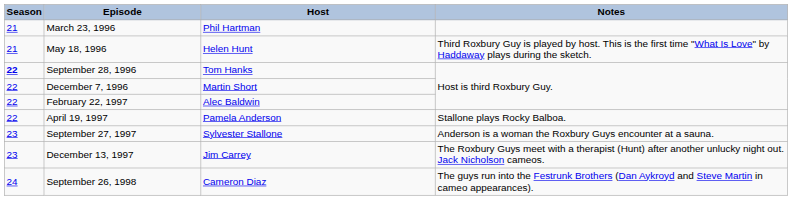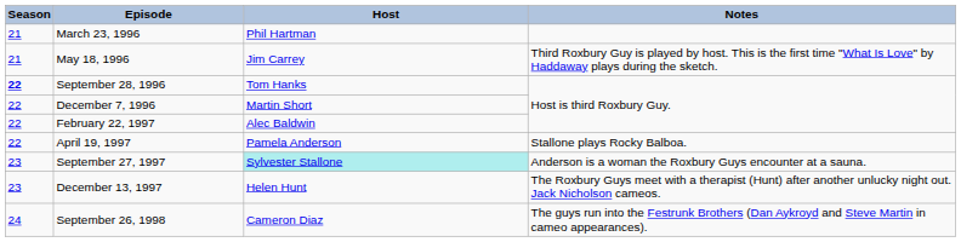 <table class="wikitable" style="width:100%;">
 <tr>
 <th style="background:#B0C4DE;" width="5%">Season</th>
 <th style="background:#B0C4DE;" width="20%">Episode</th>
 <th style="background:#B0C4DE;" width="30%">Host</th>
 <th style="background:#B0C4DE;" width="45%">Notes</th>
 </tr>
 <tr>
 <td><a href='#'>21</a></td>
 <td>March 23, 1996</td>
 <td><a href='#'>Phil Hartman</a></td>
 </tr>
 <tr>
 <td><a href='#'>21</a></td>
 <td>May 18, 1996</td>
-<td><a href='#'>Helen Hunt</a></td>
+<td><a href='#'>Jim Carrey</a></td>
 <td>Third Roxbury Guy is played by host. This is the first time "<a href='#'>What Is Love</a>" by <a href='#'>Haddaway</a> plays during the sketch.</td>
 </tr>
 <tr>
 <td><strong><a href='#'>22</a></strong></td>
 <td>September 28, 1996</td>
 <td><a href='#'>Tom Hanks</a></td>
 <td rowspan="3">Host is third Roxbury Guy.</td>
 </tr>
 <tr>
 <td><a href='#'>22</a></td>
 <td>December 7, 1996</td>
 <td><a href='#'>Martin Short</a></td>
 </tr>
 <tr>
 <td><a href='#'>22</a></td>
 <td>February 22, 1997</td>
 <td><a href='#'>Alec Baldwin</a></td>
 </tr>
 <tr>
 <td><a href='#'>22</a></td>
 <td>April 19, 1997</td>
 <td><a href='#'>Pamela Anderson</a></td>
 <td>Stallone plays Rocky Balboa.</td>
 </tr>
 <tr>
 <td><a href='#'>23</a></td>
 <td>September 27, 1997</td>
-<td><a href='#'>Sylvester Stallone</a></td>
+<td style="background: paleturquoise;"><a href='#'>Sylvester Stallone</a></td>
 <td>Anderson is a woman the Roxbury Guys encounter at a sauna.</td>
 </tr>
 <tr>
 <td><a href='#'>23</a></td>
 <td>December 13, 1997</td>
-<td><a href='#'>Jim Carrey</a></td>
+<td><a href='#'>Helen Hunt</a></td>
 <td>The Roxbury Guys meet with a therapist (Hunt) after another unlucky night out. <a href='#'>Jack Nicholson</a> cameos.</td>
 </tr>
 <tr>
 <td><a href='#'>24</a></td>
 <td>September 26, 1998</td>
 <td><a href='#'>Cameron Diaz</a></td>
 <td>The guys run into the <a href='#'>Festrunk Brothers</a> (<a href='#'>Dan Aykroyd</a> and <a href='#'>Steve Martin</a> in cameo appearances).</td>
 </tr>
 </table>
